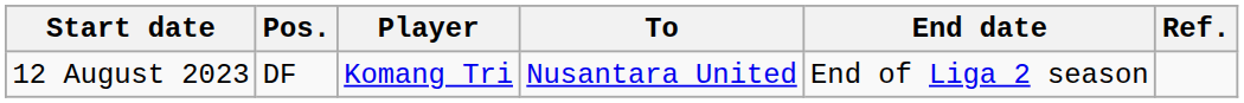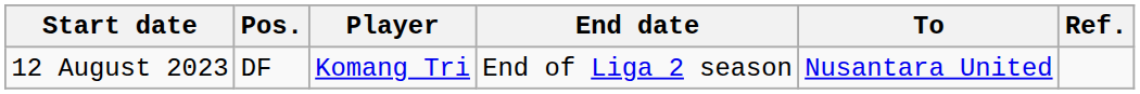 <table class="wikitable">
 <tr>
 <th>Start date</th>
 <th>Pos.</th>
 <th>Player</th>
+<th>End date</th>
 <th>To</th>
-<th>End date</th>
 <th>Ref.</th>
 </tr>
 <tr>
 <td>12 August 2023</td>
 <td>DF</td>
 <td> <a href='#'>Komang Tri</a></td>
+<td>End of <a href='#'>Liga 2</a> season</td>
 <td><a href='#'>Nusantara United</a></td>
-<td>End of <a href='#'>Liga 2</a> season</td>
 <td></td>
 </tr>
 </table>
